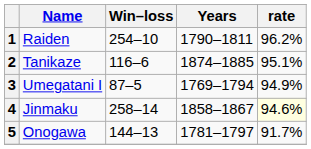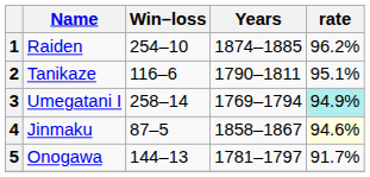 <table class="wikitable sortable">
 <tr>
 <th></th>
 <th><a href='#'>Name</a></th>
 <th>Win–loss</th>
 <th>Years</th>
 <th>rate</th>
 </tr>
 <tr>
 <th>1</th>
 <td><a href='#'>Raiden</a></td>
 <td>254–10</td>
-<td>1790–1811</td>
+<td>1874–1885</td>
 <td>96.2%</td>
 </tr>
 <tr>
 <th>2</th>
 <td><a href='#'>Tanikaze</a></td>
 <td>116–6</td>
-<td>1874–1885</td>
+<td>1790–1811</td>
 <td>95.1%</td>
 </tr>
 <tr>
 <th>3</th>
 <td><a href='#'>Umegatani I</a></td>
-<td>87–5</td>
+<td>258–14</td>
 <td>1769–1794</td>
-<td>94.9%</td>
+<td style="background: paleturquoise;">94.9%</td>
 </tr>
 <tr>
 <th>4</th>
 <td><a href='#'>Jinmaku</a></td>
-<td>258–14</td>
+<td>87–5</td>
 <td>1858–1867</td>
 <td style="background: lightyellow;">94.6%</td>
 </tr>
 <tr>
 <th>5</th>
 <td><a href='#'>Onogawa</a></td>
 <td>144–13</td>
 <td>1781–1797</td>
 <td>91.7%</td>
 </tr>
 <tr>
 </tr>
 </table>
